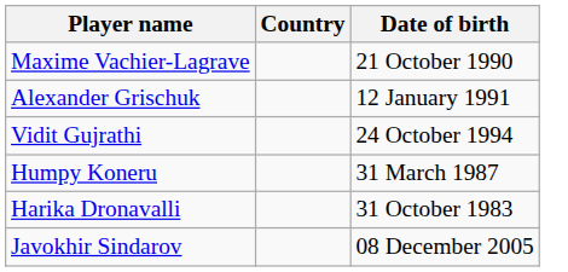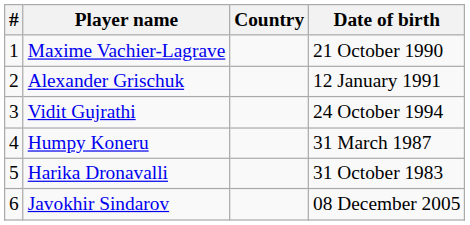 <table class="wikitable">
 <tr>
+<th>#</th>
 <th>Player name</th>
 <th>Country</th>
 <th>Date of birth</th>
 </tr>
 <tr>
+<td>1</td>
 <td><a href='#'>Maxime Vachier-Lagrave</a></td>
 <td></td>
 <td>21 October 1990</td>
 </tr>
 <tr>
+<td>2</td>
 <td><a href='#'>Alexander Grischuk</a></td>
 <td></td>
 <td>12 January 1991</td>
 </tr>
 <tr>
+<td>3</td>
 <td><a href='#'>Vidit Gujrathi</a></td>
 <td></td>
 <td>24 October 1994</td>
 </tr>
 <tr>
+<td>4</td>
 <td><a href='#'>Humpy Koneru</a></td>
 <td></td>
 <td>31 March 1987</td>
 </tr>
 <tr>
+<td>5</td>
 <td><a href='#'>Harika Dronavalli</a></td>
 <td></td>
 <td>31 October 1983</td>
 </tr>
 <tr>
+<td>6</td>
 <td><a href='#'>Javokhir Sindarov</a></td>
 <td></td>
 <td>08 December 2005</td>
 </tr>
 </table>
